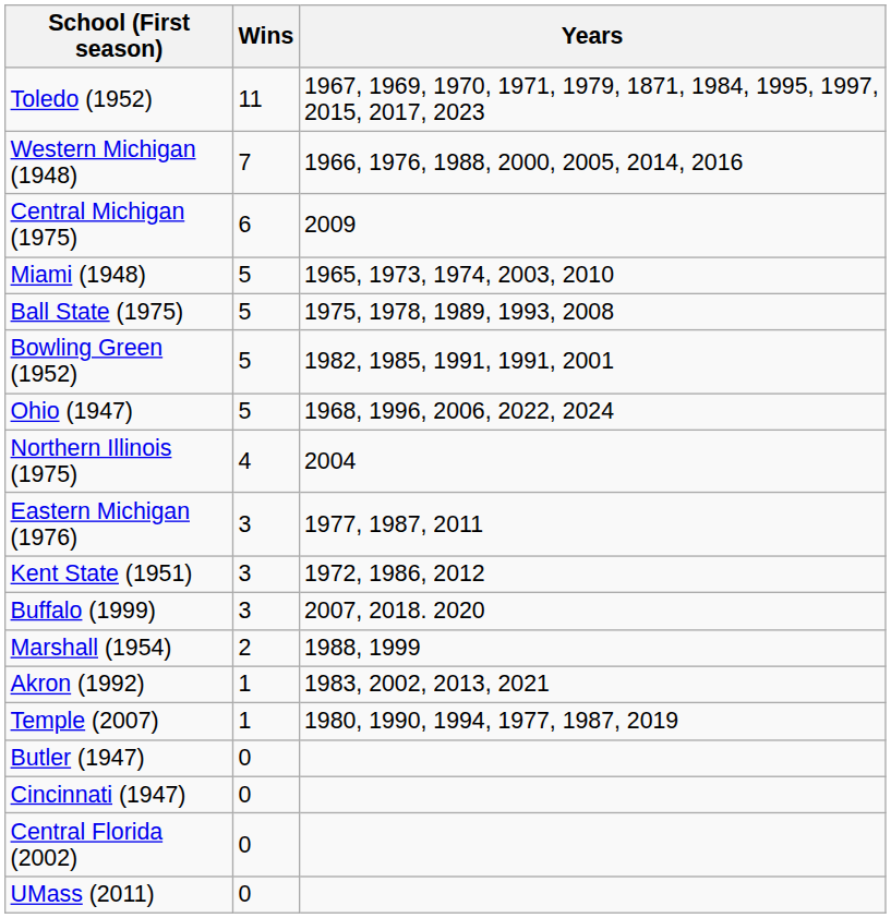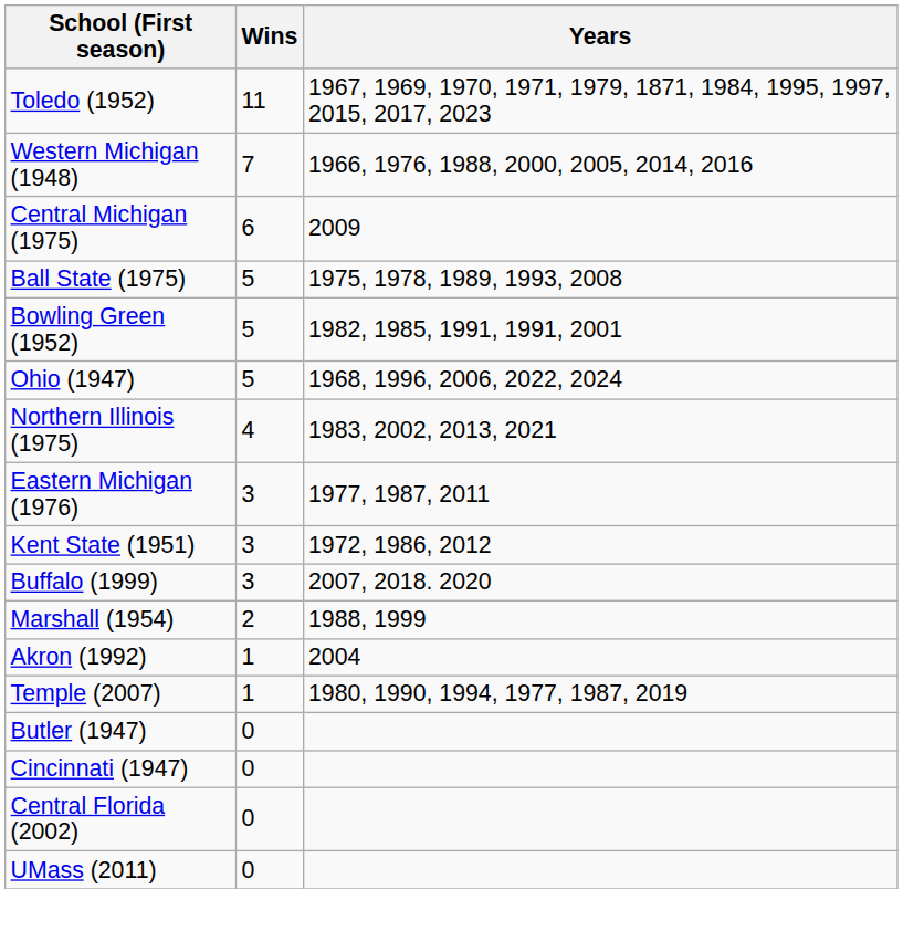 <table class="wikitable">
 <tr>
 <th>School (First season)</th>
 <th>Wins</th>
 <th>Years</th>
 </tr>
 <tr>
 <td><a href='#'>Toledo</a> (1952)</td>
 <td>11</td>
 <td>1967, 1969, 1970, 1971, 1979, 1871, 1984, 1995, 1997, 2015, 2017, 2023</td>
 </tr>
 <tr>
 <td><a href='#'>Western Michigan</a> (1948)</td>
 <td>7</td>
 <td>1966, 1976, 1988, 2000, 2005, 2014, 2016</td>
 </tr>
 <tr>
 <td><a href='#'>Central Michigan</a> (1975)</td>
 <td>6</td>
 <td>2009</td>
 </tr>
 <tr>
-<td><a href='#'>Miami</a> (1948)</td>
-<td>5</td>
-<td>1965, 1973, 1974, 2003, 2010</td>
-</tr>
-<tr>
 <td><a href='#'>Ball State</a> (1975)</td>
 <td>5</td>
 <td>1975, 1978, 1989, 1993, 2008</td>
 </tr>
 <tr>
 <td><a href='#'>Bowling Green</a> (1952)</td>
 <td>5</td>
 <td>1982, 1985, 1991, 1991, 2001</td>
 </tr>
 <tr>
 <td><a href='#'>Ohio</a> (1947)</td>
 <td>5</td>
 <td>1968, 1996, 2006, 2022, 2024</td>
 </tr>
 <tr>
 <td><a href='#'>Northern Illinois</a> (1975)</td>
 <td>4</td>
-<td>2004</td>
+<td>1983, 2002, 2013, 2021</td>
 </tr>
 <tr>
 <td><a href='#'>Eastern Michigan</a> (1976)</td>
 <td>3</td>
 <td>1977, 1987, 2011</td>
 </tr>
 <tr>
 <td><a href='#'>Kent State</a> (1951)</td>
 <td>3</td>
 <td>1972, 1986, 2012</td>
 </tr>
 <tr>
 <td><a href='#'>Buffalo</a> (1999)</td>
 <td>3</td>
 <td>2007, 2018. 2020</td>
 </tr>
 <tr>
 <td><a href='#'>Marshall</a> (1954)</td>
 <td>2</td>
 <td>1988, 1999</td>
 </tr>
 <tr>
 <td><a href='#'>Akron</a> (1992)</td>
 <td>1</td>
-<td>1983, 2002, 2013, 2021</td>
+<td>2004</td>
 </tr>
 <tr>
 <td><a href='#'>Temple</a> (2007)</td>
 <td>1</td>
 <td>1980, 1990, 1994, 1977, 1987, 2019</td>
 </tr>
 <tr>
 <td><a href='#'>Butler</a> (1947)</td>
 <td>0</td>
 <td></td>
 </tr>
 <tr>
 <td><a href='#'>Cincinnati</a> (1947)</td>
 <td>0</td>
 <td></td>
 </tr>
 <tr>
 <td><a href='#'>Central Florida</a> (2002)</td>
 <td>0</td>
 <td></td>
 </tr>
 <tr>
 <td><a href='#'>UMass</a> (2011)</td>
 <td>0</td>
 <td></td>
 </tr>
 </table>
